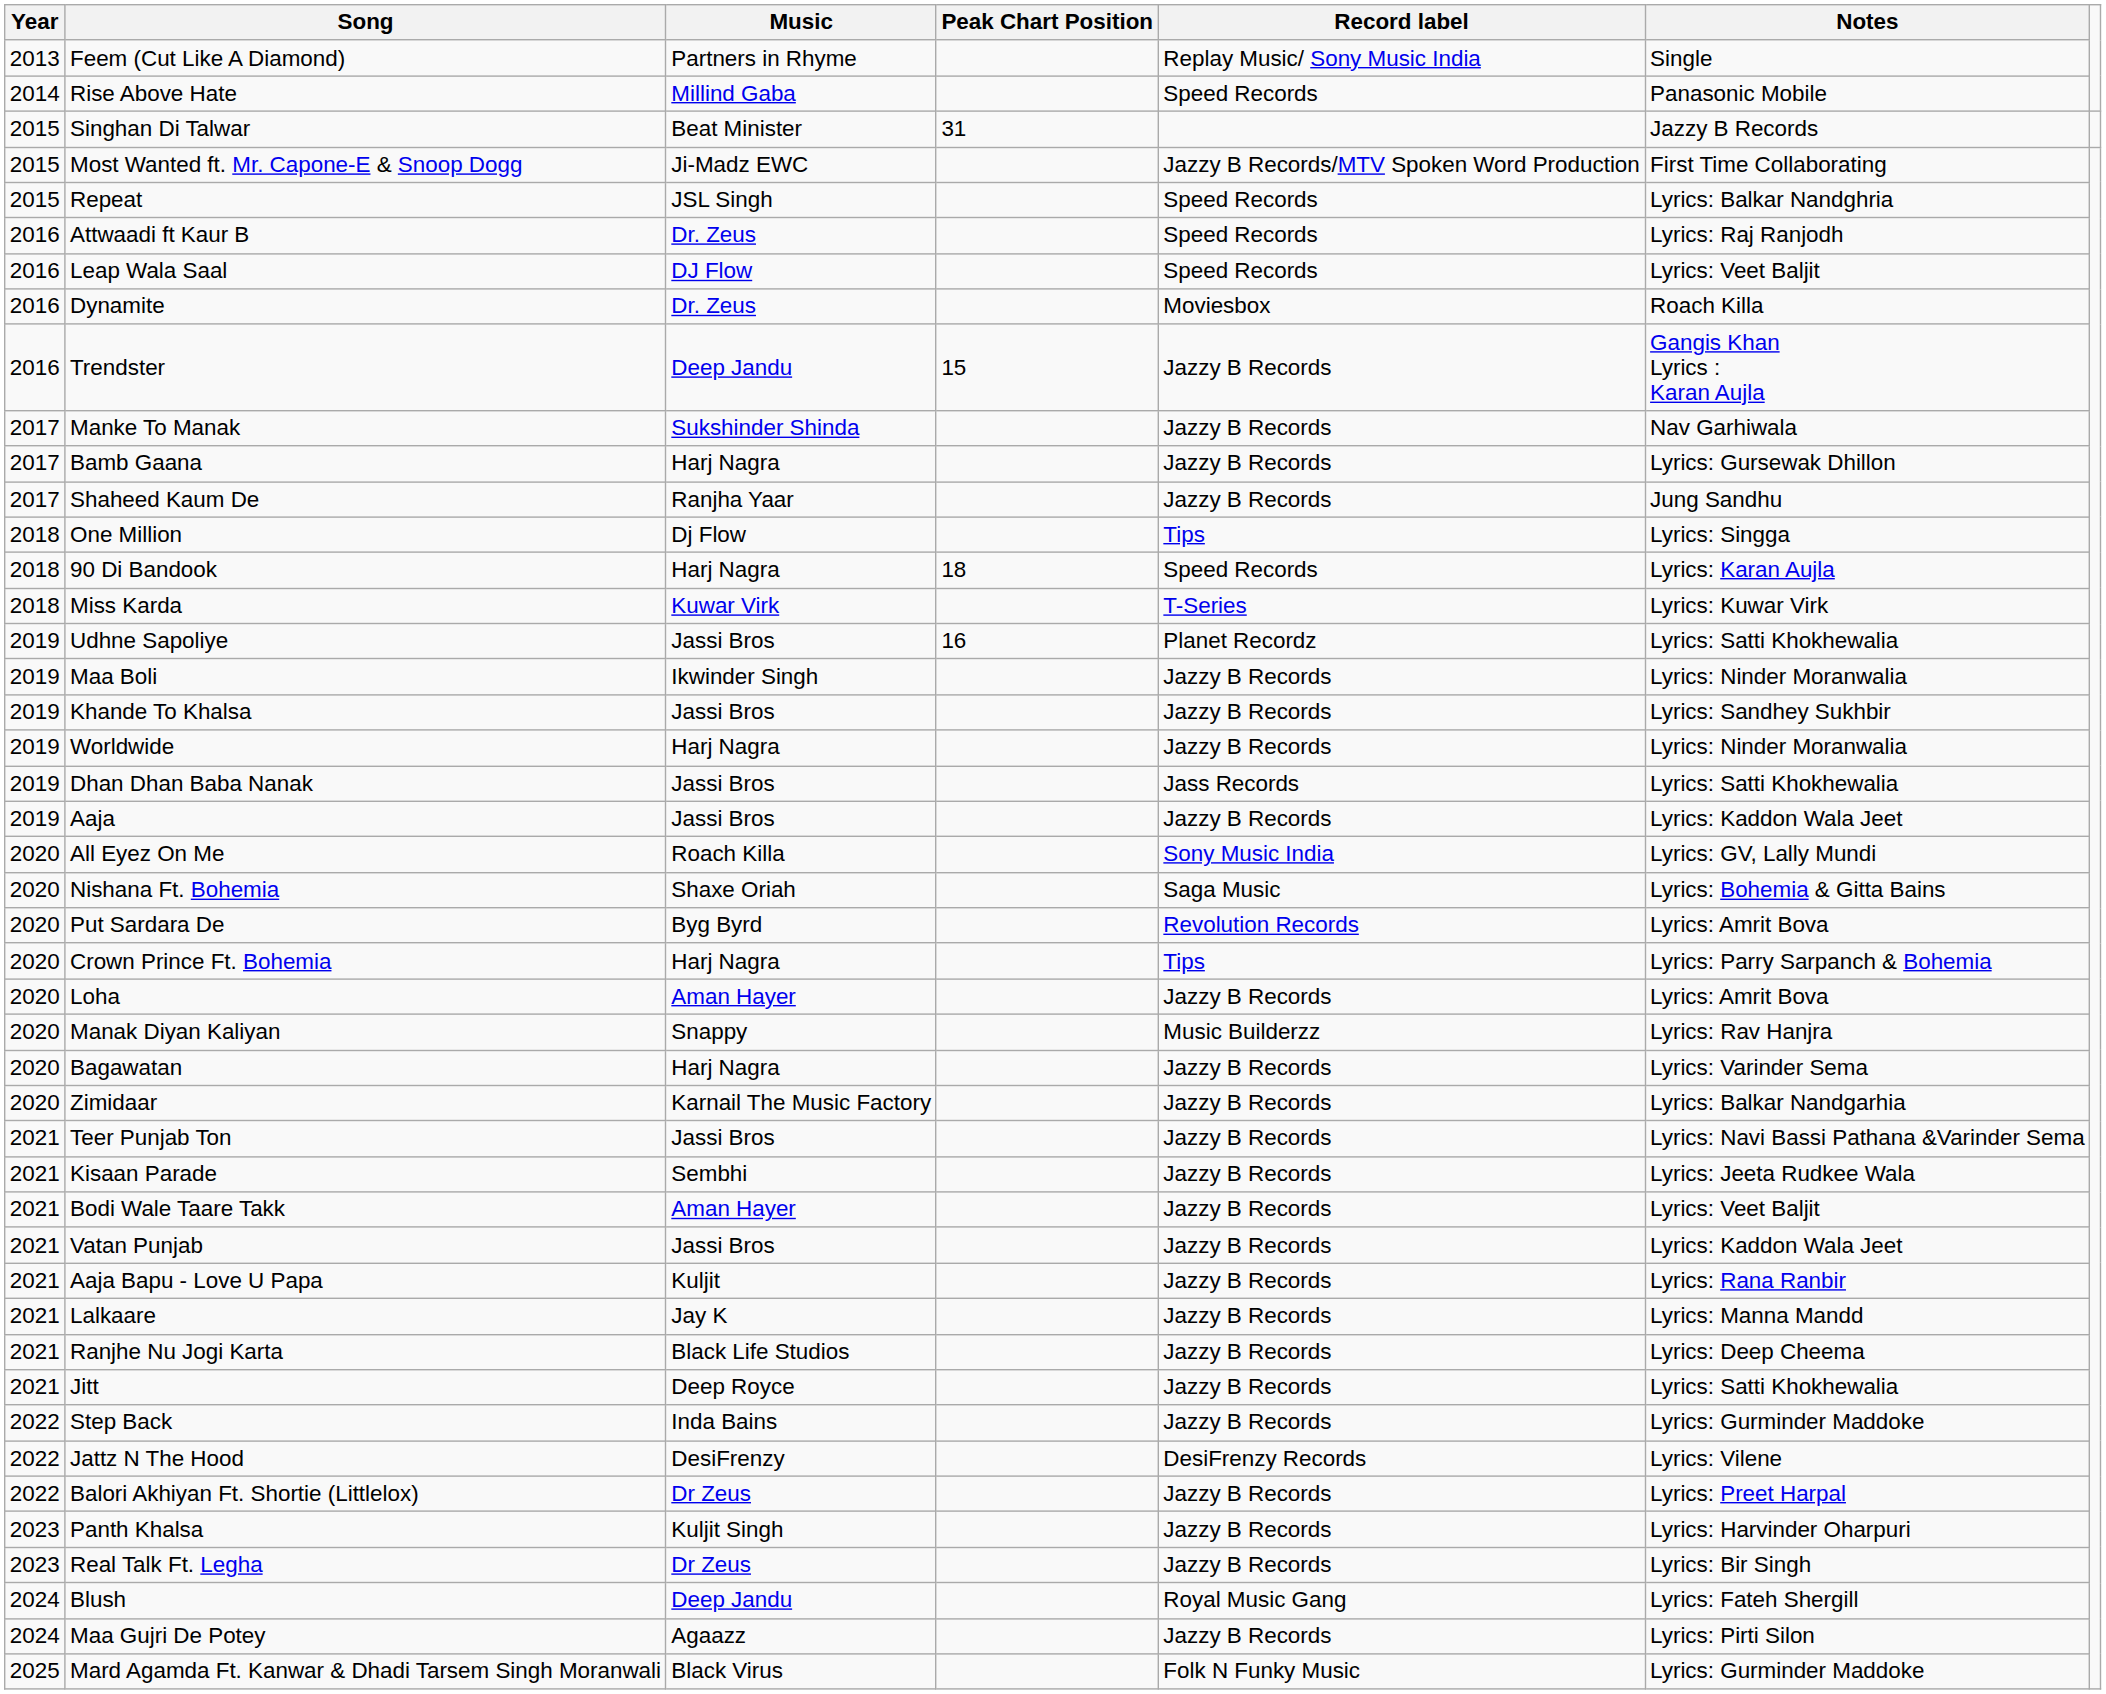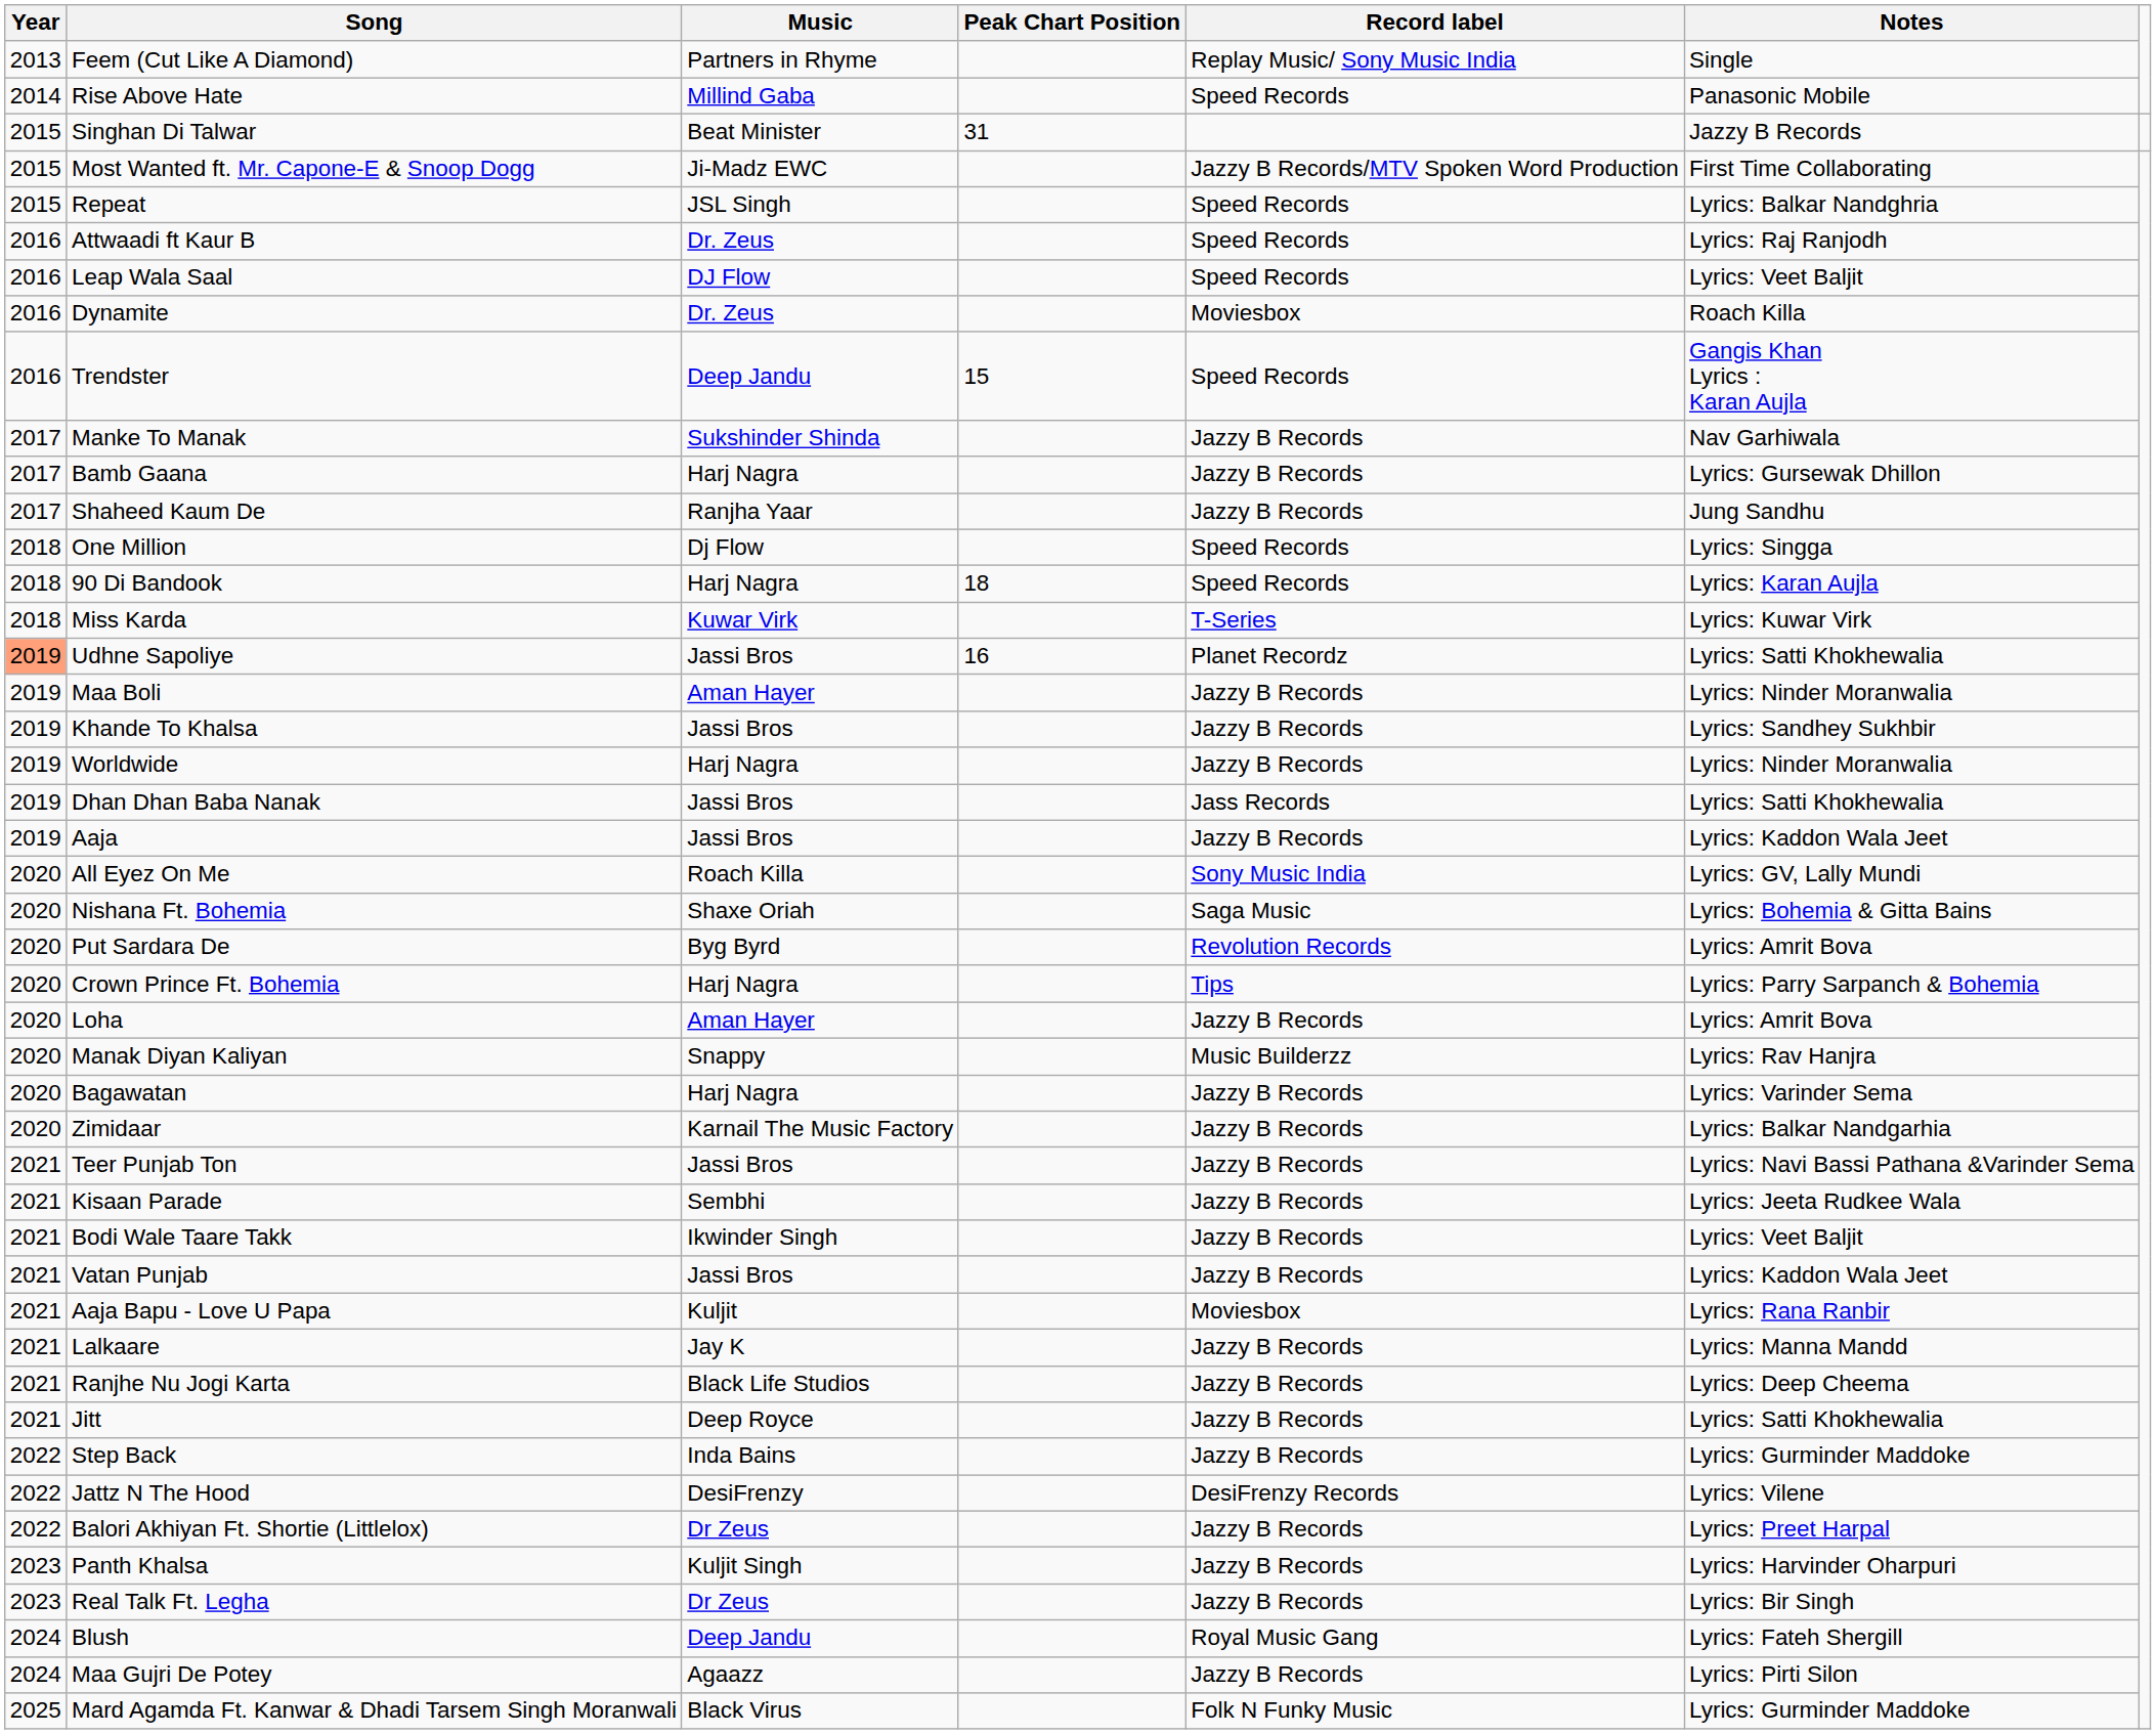 <table class=wikitable>
 <tr>
 <th>Year</th>
 <th>Song</th>
 <th>Music</th>
 <th>Peak Chart Position</th>
 <th>Record label</th>
 <th>Notes</th>
 </tr>
 <tr>
 <td>2013</td>
 <td>Feem (Cut Like A Diamond)</td>
 <td>Partners in Rhyme</td>
 <td></td>
 <td>Replay Music/ <a href='#'>Sony Music India</a></td>
 <td>Single</td>
 </tr>
 <tr>
 <td>2014</td>
 <td>Rise Above Hate</td>
 <td><a href='#'>Millind Gaba</a></td>
 <td></td>
 <td>Speed Records</td>
 <td>Panasonic Mobile</td>
 </tr>
 <tr>
 <td>2015</td>
 <td>Singhan Di Talwar</td>
 <td>Beat Minister</td>
 <td>31</td>
 <td></td>
 <td>Jazzy B Records</td>
 <td></td>
 </tr>
 <tr>
 <td>2015</td>
 <td>Most Wanted ft. <a href='#'>Mr. Capone-E</a> & <a href='#'>Snoop Dogg</a></td>
 <td>Ji-Madz EWC</td>
 <td></td>
 <td>Jazzy B Records/<a href='#'>MTV</a> Spoken Word Production</td>
 <td>First Time Collaborating</td>
 </tr>
 <tr>
 <td>2015</td>
 <td>Repeat</td>
 <td>JSL Singh</td>
 <td></td>
 <td>Speed Records</td>
 <td>Lyrics: Balkar Nandghria</td>
 </tr>
 <tr>
 <td>2016</td>
 <td>Attwaadi ft Kaur B</td>
 <td><a href='#'>Dr. Zeus</a></td>
 <td></td>
 <td>Speed Records</td>
 <td>Lyrics: Raj Ranjodh</td>
 </tr>
 <tr>
 <td>2016</td>
 <td>Leap Wala Saal</td>
 <td><a href='#'>DJ Flow</a></td>
 <td></td>
 <td>Speed Records</td>
 <td>Lyrics: Veet Baljit</td>
 </tr>
 <tr>
 <td>2016</td>
 <td>Dynamite</td>
 <td><a href='#'>Dr. Zeus</a></td>
 <td></td>
 <td>Moviesbox</td>
 <td>Roach Killa</td>
 </tr>
 <tr>
 <td>2016</td>
 <td>Trendster</td>
 <td><a href='#'>Deep Jandu</a></td>
 <td>15</td>
-<td>Jazzy B Records</td>
+<td>Speed Records</td>
 <td><a href='#'>Gangis Khan</a><br>Lyrics :<br><a href='#'>Karan Aujla</a></td>
 </tr>
 <tr>
 <td>2017</td>
 <td>Manke To Manak</td>
 <td><a href='#'>Sukshinder Shinda</a></td>
 <td></td>
 <td>Jazzy B Records</td>
 <td>Nav Garhiwala</td>
 </tr>
 <tr>
 <td>2017</td>
 <td>Bamb Gaana</td>
 <td>Harj Nagra</td>
 <td></td>
 <td>Jazzy B Records</td>
 <td>Lyrics: Gursewak Dhillon</td>
 </tr>
 <tr>
 <td>2017</td>
 <td>Shaheed Kaum De</td>
 <td>Ranjha Yaar</td>
 <td></td>
 <td>Jazzy B Records</td>
 <td>Jung Sandhu</td>
 </tr>
 <tr>
 <td>2018</td>
 <td>One Million</td>
 <td>Dj Flow</td>
 <td></td>
-<td><a href='#'>Tips</a></td>
+<td>Speed Records</td>
 <td>Lyrics: Singga</td>
 </tr>
 <tr>
 <td>2018</td>
 <td>90 Di Bandook</td>
 <td>Harj Nagra</td>
 <td>18</td>
 <td>Speed Records</td>
 <td>Lyrics: <a href='#'>Karan Aujla</a></td>
 </tr>
 <tr>
 <td>2018</td>
 <td>Miss Karda</td>
 <td><a href='#'>Kuwar Virk</a></td>
 <td></td>
 <td><a href='#'>T-Series</a></td>
 <td>Lyrics: Kuwar Virk</td>
 </tr>
 <tr>
-<td>2019</td>
+<td style="background: lightsalmon;">2019</td>
 <td>Udhne Sapoliye</td>
 <td>Jassi Bros</td>
 <td>16</td>
 <td>Planet Recordz</td>
 <td>Lyrics: Satti Khokhewalia</td>
 </tr>
 <tr>
 <td>2019</td>
 <td>Maa Boli</td>
-<td>Ikwinder Singh</td>
+<td><a href='#'>Aman Hayer</a></td>
 <td></td>
 <td>Jazzy B Records</td>
 <td>Lyrics: Ninder Moranwalia</td>
 </tr>
 <tr>
 <td>2019</td>
 <td>Khande To Khalsa</td>
 <td>Jassi Bros</td>
 <td></td>
 <td>Jazzy B Records</td>
 <td>Lyrics: Sandhey Sukhbir</td>
 </tr>
 <tr>
 <td>2019</td>
 <td>Worldwide</td>
 <td>Harj Nagra</td>
 <td></td>
 <td>Jazzy B Records</td>
 <td>Lyrics: Ninder Moranwalia</td>
 </tr>
 <tr>
 <td>2019</td>
 <td>Dhan Dhan Baba Nanak</td>
 <td>Jassi Bros</td>
 <td></td>
 <td>Jass Records</td>
 <td>Lyrics: Satti Khokhewalia</td>
 </tr>
 <tr>
 <td>2019</td>
 <td>Aaja</td>
 <td>Jassi Bros</td>
 <td></td>
 <td>Jazzy B Records</td>
 <td>Lyrics: Kaddon Wala Jeet</td>
 </tr>
 <tr>
 <td>2020</td>
 <td>All Eyez On Me</td>
 <td>Roach Killa</td>
 <td></td>
 <td><a href='#'>Sony Music India</a></td>
 <td>Lyrics: GV, Lally Mundi</td>
 </tr>
 <tr>
 <td>2020</td>
 <td>Nishana Ft. <a href='#'>Bohemia</a></td>
 <td>Shaxe Oriah</td>
 <td></td>
 <td>Saga Music</td>
 <td>Lyrics: <a href='#'>Bohemia</a> & Gitta Bains</td>
 </tr>
 <tr>
 <td>2020</td>
 <td>Put Sardara De</td>
 <td>Byg Byrd</td>
 <td></td>
 <td><a href='#'>Revolution Records</a></td>
 <td>Lyrics: Amrit Bova</td>
 </tr>
 <tr>
 <td>2020</td>
 <td>Crown Prince Ft. <a href='#'>Bohemia</a></td>
 <td>Harj Nagra</td>
 <td></td>
 <td><a href='#'>Tips</a></td>
 <td>Lyrics: Parry Sarpanch & <a href='#'>Bohemia</a></td>
 </tr>
 <tr>
 <td>2020</td>
 <td>Loha</td>
 <td><a href='#'>Aman Hayer</a></td>
 <td></td>
 <td>Jazzy B Records</td>
 <td>Lyrics: Amrit Bova</td>
 </tr>
 <tr>
 <td>2020</td>
 <td>Manak Diyan Kaliyan</td>
 <td>Snappy</td>
 <td></td>
 <td>Music Builderzz</td>
 <td>Lyrics: Rav Hanjra</td>
 </tr>
 <tr>
 <td>2020</td>
 <td>Bagawatan</td>
 <td>Harj Nagra</td>
 <td></td>
 <td>Jazzy B Records</td>
 <td>Lyrics: Varinder Sema</td>
 </tr>
 <tr>
 <td>2020</td>
 <td>Zimidaar</td>
 <td>Karnail The Music Factory</td>
 <td></td>
 <td>Jazzy B Records</td>
 <td>Lyrics: Balkar Nandgarhia</td>
 </tr>
 <tr>
 <td>2021</td>
 <td>Teer Punjab Ton</td>
 <td>Jassi Bros</td>
 <td></td>
 <td>Jazzy B Records</td>
 <td>Lyrics: Navi Bassi Pathana &Varinder Sema</td>
 </tr>
 <tr>
 <td>2021</td>
 <td>Kisaan Parade</td>
 <td>Sembhi</td>
 <td></td>
 <td>Jazzy B Records</td>
 <td>Lyrics: Jeeta Rudkee Wala</td>
 </tr>
 <tr>
 <td>2021</td>
 <td>Bodi Wale Taare Takk</td>
-<td><a href='#'>Aman Hayer</a></td>
+<td>Ikwinder Singh</td>
 <td></td>
 <td>Jazzy B Records</td>
 <td>Lyrics: Veet Baljit</td>
 </tr>
 <tr>
 <td>2021</td>
 <td>Vatan Punjab</td>
 <td>Jassi Bros</td>
 <td></td>
 <td>Jazzy B Records</td>
 <td>Lyrics: Kaddon Wala Jeet</td>
 </tr>
 <tr>
 <td>2021</td>
 <td>Aaja Bapu - Love U Papa</td>
 <td>Kuljit</td>
 <td></td>
-<td>Jazzy B Records</td>
+<td>Moviesbox</td>
 <td>Lyrics: <a href='#'>Rana Ranbir</a></td>
 </tr>
 <tr>
 <td>2021</td>
 <td>Lalkaare</td>
 <td>Jay K</td>
 <td></td>
 <td>Jazzy B Records</td>
 <td>Lyrics: Manna Mandd</td>
 </tr>
 <tr>
 <td>2021</td>
 <td>Ranjhe Nu Jogi Karta</td>
 <td>Black Life Studios</td>
 <td></td>
 <td>Jazzy B Records</td>
 <td>Lyrics: Deep Cheema</td>
 </tr>
 <tr>
 <td>2021</td>
 <td>Jitt</td>
 <td>Deep Royce</td>
 <td></td>
 <td>Jazzy B Records</td>
 <td>Lyrics: Satti Khokhewalia</td>
 </tr>
 <tr>
 <td>2022</td>
 <td>Step Back</td>
 <td>Inda Bains</td>
 <td></td>
 <td>Jazzy B Records</td>
 <td>Lyrics: Gurminder Maddoke</td>
 </tr>
 <tr>
 <td>2022</td>
 <td>Jattz N The Hood</td>
 <td>DesiFrenzy</td>
 <td></td>
 <td>DesiFrenzy Records</td>
 <td>Lyrics: Vilene</td>
 </tr>
 <tr>
 <td>2022</td>
 <td>Balori Akhiyan Ft. Shortie (Littlelox)</td>
 <td><a href='#'>Dr Zeus</a></td>
 <td></td>
 <td>Jazzy B Records</td>
 <td>Lyrics: <a href='#'>Preet Harpal</a></td>
 </tr>
 <tr>
 <td>2023</td>
 <td>Panth Khalsa</td>
 <td>Kuljit Singh</td>
 <td></td>
 <td>Jazzy B Records</td>
 <td>Lyrics: Harvinder Oharpuri</td>
 </tr>
 <tr>
 <td>2023</td>
 <td>Real Talk Ft. <a href='#'>Legha</a></td>
 <td><a href='#'>Dr Zeus</a></td>
 <td></td>
 <td>Jazzy B Records</td>
 <td>Lyrics: Bir Singh</td>
 </tr>
 <tr>
 <td>2024</td>
 <td>Blush</td>
 <td><a href='#'>Deep Jandu</a></td>
 <td></td>
 <td>Royal Music Gang</td>
 <td>Lyrics: Fateh Shergill</td>
 </tr>
 <tr>
 <td>2024</td>
 <td>Maa Gujri De Potey</td>
 <td>Agaazz</td>
 <td></td>
 <td>Jazzy B Records</td>
 <td>Lyrics: Pirti Silon</td>
 </tr>
 <tr>
 <td>2025</td>
 <td>Mard Agamda Ft. Kanwar & Dhadi Tarsem Singh Moranwali</td>
 <td>Black Virus</td>
 <td></td>
 <td>Folk N Funky Music</td>
 <td>Lyrics: Gurminder Maddoke</td>
 </tr>
 </table>
